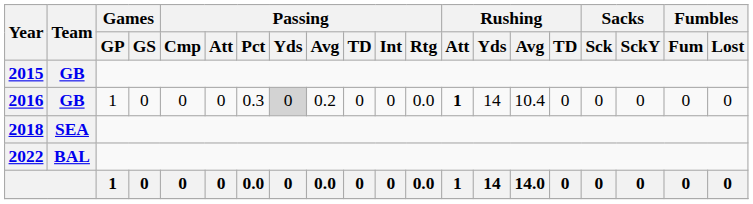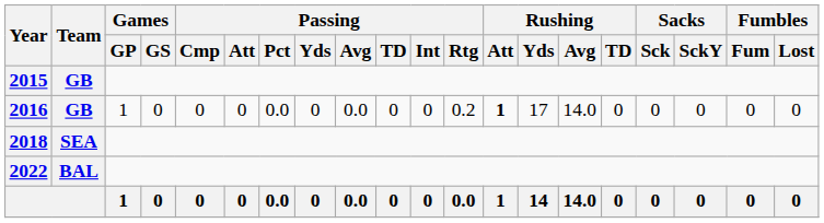 <table class="wikitable" style="text-align:center;">
 <tr>
 <th rowspan="2">Year</th>
 <th rowspan="2">Team</th>
 <th colspan="2">Games</th>
 <th colspan="8">Passing</th>
 <th colspan="4">Rushing</th>
 <th colspan="2">Sacks</th>
 <th colspan="2">Fumbles</th>
 </tr>
 <tr>
 <th>GP</th>
 <th>GS</th>
 <th>Cmp</th>
 <th>Att</th>
 <th>Pct</th>
 <th>Yds</th>
 <th>Avg</th>
 <th>TD</th>
 <th>Int</th>
 <th>Rtg</th>
 <th>Att</th>
 <th>Yds</th>
 <th>Avg</th>
 <th>TD</th>
 <th>Sck</th>
 <th>SckY</th>
 <th>Fum</th>
 <th>Lost</th>
 </tr>
 <tr>
 <th><a href='#'>2015</a></th>
 <th><a href='#'>GB</a></th>
 <td colspan="18"></td>
 </tr>
 <tr>
 <th><a href='#'>2016</a></th>
 <th><a href='#'>GB</a></th>
 <td>1</td>
 <td>0</td>
 <td>0</td>
 <td>0</td>
-<td>0.3</td>
-<td style="background: lightgrey;">0</td>
-<td>0.2</td>
+<td>0.0</td>
+<td>0</td>
+<td>0.0</td>
 <td>0</td>
 <td>0</td>
-<td>0.0</td>
+<td>0.2</td>
 <td><strong>1</strong></td>
-<td>14</td>
-<td>10.4</td>
+<td>17</td>
+<td>14.0</td>
 <td>0</td>
 <td>0</td>
 <td>0</td>
 <td>0</td>
 <td>0</td>
 </tr>
 <tr>
 <th><a href='#'>2018</a></th>
 <th><a href='#'>SEA</a></th>
 <td colspan="18"></td>
 </tr>
 <tr>
 <th><a href='#'>2022</a></th>
 <th><a href='#'>BAL</a></th>
 <td colspan="18"></td>
 </tr>
 <tr>
 <th colspan="2"></th>
 <th>1</th>
 <th>0</th>
 <th>0</th>
 <th>0</th>
 <th>0.0</th>
 <th>0</th>
 <th>0.0</th>
 <th>0</th>
 <th>0</th>
 <th>0.0</th>
 <th>1</th>
 <th>14</th>
 <th>14.0</th>
 <th>0</th>
 <th>0</th>
 <th>0</th>
 <th>0</th>
 <th>0</th>
 </tr>
 <tr>
 </tr>
 </table>
